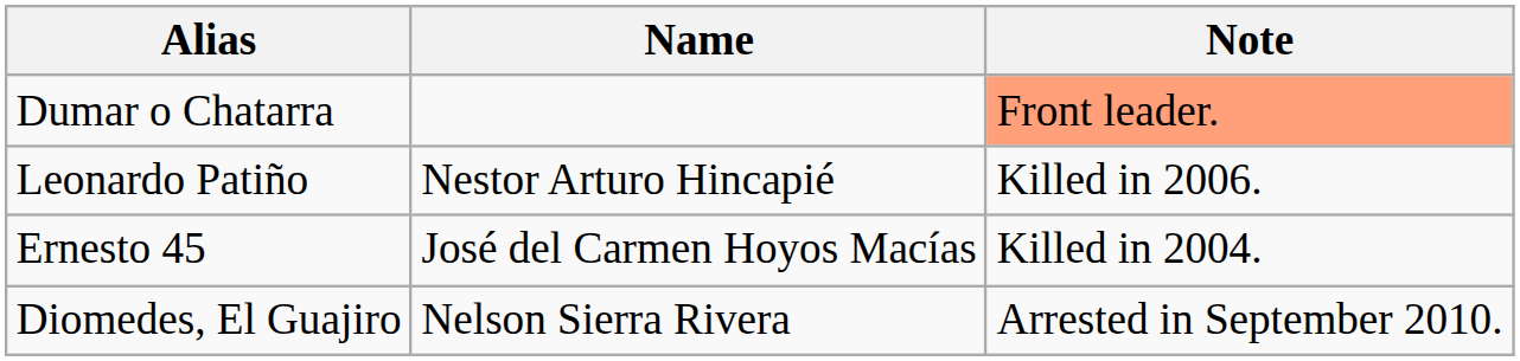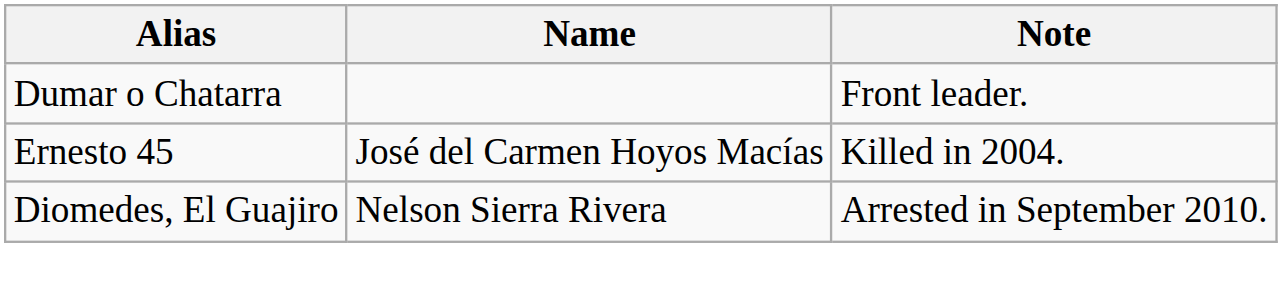 <table class="wikitable">
 <tr>
 <th>Alias</th>
 <th>Name</th>
 <th>Note</th>
 </tr>
 <tr>
 <td>Dumar o Chatarra</td>
 <td></td>
-<td style="background: lightsalmon;">Front leader.</td>
-</tr>
-<tr>
-<td>Leonardo Patiño</td>
-<td>Nestor Arturo Hincapié</td>
-<td>Killed in 2006.</td>
+<td>Front leader.</td>
 </tr>
 <tr>
 <td>Ernesto 45</td>
 <td>José del Carmen Hoyos Macías</td>
 <td>Killed in 2004.</td>
 </tr>
 <tr>
 <td>Diomedes, El Guajiro</td>
 <td>Nelson Sierra Rivera</td>
 <td>Arrested in September 2010.</td>
 </tr>
 </table>
